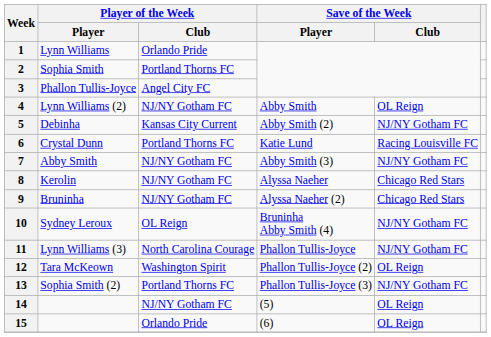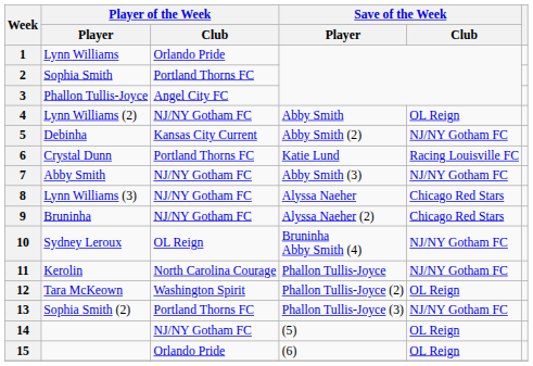 <table class="wikitable">
 <tr>
 <th rowspan=2 scope="col">Week</th>
 <th colspan=2 scope="colgroup"><a href='#'>Player of the Week</a></th>
 <th colspan=2 scope="colgroup"><a href='#'>Save of the Week</a></th>
 <th rowspan=2 scope="col"></th>
 </tr>
 <tr>
 <th scope="col">Player</th>
 <th scope="col">Club</th>
 <th scope="col">Player</th>
 <th scope="col">Club</th>
 </tr>
 <tr>
 <th scope="row">1</th>
 <td> <a href='#'>Lynn Williams</a></td>
 <td><a href='#'>Orlando Pride</a></td>
 <td colspan=2 rowspan=3></td>
 <td></td>
 </tr>
 <tr>
 <th scope="row">2</th>
 <td> <a href='#'>Sophia Smith</a></td>
 <td><a href='#'>Portland Thorns FC</a></td>
 <td></td>
 </tr>
 <tr>
 <th scope="row">3</th>
 <td> <a href='#'>Phallon Tullis-Joyce</a></td>
 <td><a href='#'>Angel City FC</a></td>
 <td></td>
 </tr>
 <tr>
 <th scope="row">4</th>
 <td> <a href='#'>Lynn Williams</a> (2)</td>
 <td><a href='#'>NJ/NY Gotham FC</a></td>
 <td> <a href='#'>Abby Smith</a></td>
 <td><a href='#'>OL Reign</a></td>
 <td></td>
 </tr>
 <tr>
 <th scope="row">5</th>
 <td> <a href='#'>Debinha</a></td>
 <td><a href='#'>Kansas City Current</a></td>
 <td> <a href='#'>Abby Smith</a> (2)</td>
 <td><a href='#'>NJ/NY Gotham FC</a></td>
 <td></td>
 </tr>
 <tr>
 <th scope="row">6</th>
 <td> <a href='#'>Crystal Dunn</a></td>
 <td><a href='#'>Portland Thorns FC</a></td>
 <td> <a href='#'>Katie Lund</a></td>
 <td><a href='#'>Racing Louisville FC</a></td>
 <td></td>
 </tr>
 <tr>
 <th scope="row">7</th>
 <td> <a href='#'>Abby Smith</a></td>
 <td><a href='#'>NJ/NY Gotham FC</a></td>
 <td> <a href='#'>Abby Smith</a> (3)</td>
 <td><a href='#'>NJ/NY Gotham FC</a></td>
 <td></td>
 </tr>
 <tr>
 <th scope="row">8</th>
-<td> <a href='#'>Kerolin</a></td>
+<td> <a href='#'>Lynn Williams</a> (3)</td>
 <td><a href='#'>NJ/NY Gotham FC</a></td>
 <td> <a href='#'>Alyssa Naeher</a></td>
 <td><a href='#'>Chicago Red Stars</a></td>
 <td></td>
 </tr>
 <tr>
 <th scope="row">9</th>
 <td> <a href='#'>Bruninha</a></td>
 <td><a href='#'>NJ/NY Gotham FC</a></td>
 <td> <a href='#'>Alyssa Naeher</a> (2)</td>
 <td><a href='#'>Chicago Red Stars</a></td>
 <td></td>
 </tr>
 <tr>
 <th scope="row">10</th>
 <td> <a href='#'>Sydney Leroux</a></td>
 <td><a href='#'>OL Reign</a></td>
 <td> <a href='#'>Bruninha</a><br> <a href='#'>Abby Smith</a> (4)</td>
 <td><a href='#'>NJ/NY Gotham FC</a></td>
 <td></td>
 </tr>
 <tr>
 <th scope="row">11</th>
-<td> <a href='#'>Lynn Williams</a> (3)</td>
+<td> <a href='#'>Kerolin</a></td>
 <td><a href='#'>North Carolina Courage</a></td>
 <td> <a href='#'>Phallon Tullis-Joyce</a></td>
 <td><a href='#'>NJ/NY Gotham FC</a></td>
 <td></td>
 </tr>
 <tr>
 <th scope="row">12</th>
 <td> <a href='#'>Tara McKeown</a></td>
 <td><a href='#'>Washington Spirit</a></td>
 <td> <a href='#'>Phallon Tullis-Joyce</a> (2)</td>
 <td><a href='#'>OL Reign</a></td>
 <td></td>
 </tr>
 <tr>
 <th scope="row">13</th>
 <td> <a href='#'>Sophia Smith</a> (2)</td>
 <td><a href='#'>Portland Thorns FC</a></td>
 <td> <a href='#'>Phallon Tullis-Joyce</a> (3)</td>
 <td><a href='#'>NJ/NY Gotham FC</a></td>
 <td></td>
 </tr>
 <tr>
 <th scope="row">14</th>
 <td> </td>
 <td><a href='#'>NJ/NY Gotham FC</a></td>
 <td>  (5)</td>
 <td><a href='#'>OL Reign</a></td>
 <td></td>
 </tr>
 <tr>
 <th scope="row">15</th>
 <td> </td>
 <td><a href='#'>Orlando Pride</a></td>
 <td>  (6)</td>
 <td><a href='#'>OL Reign</a></td>
 <td></td>
 </tr>
 <tr>
 </tr>
 </table>
